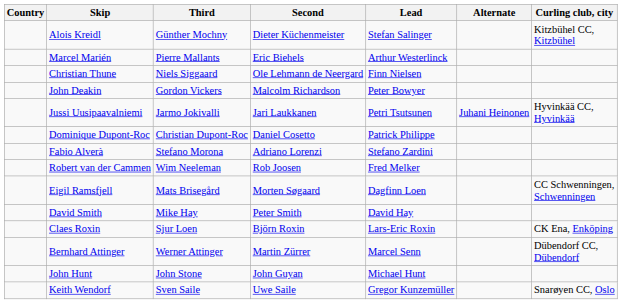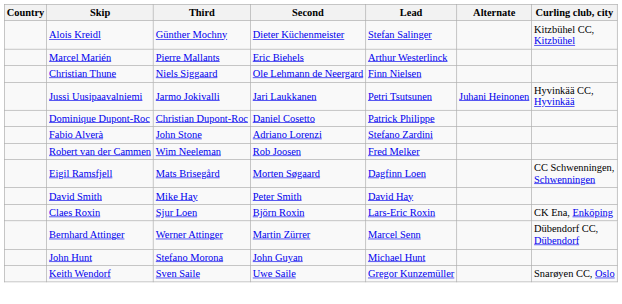 <table class="wikitable">
 <tr>
 <th>Country</th>
 <th>Skip</th>
 <th>Third</th>
 <th>Second</th>
 <th>Lead</th>
 <th>Alternate</th>
 <th>Curling club, city</th>
 </tr>
 <tr>
 <td></td>
 <td><a href='#'>Alois Kreidl</a></td>
 <td><a href='#'>Günther Mochny</a></td>
 <td><a href='#'>Dieter Küchenmeister</a></td>
 <td><a href='#'>Stefan Salinger</a></td>
 <td></td>
 <td>Kitzbühel CC,<br><a href='#'>Kitzbühel</a></td>
 </tr>
 <tr>
 <td></td>
 <td><a href='#'>Marcel Marién</a></td>
 <td><a href='#'>Pierre Mallants</a></td>
 <td><a href='#'>Eric Biehels</a></td>
 <td><a href='#'>Arthur Westerlinck</a></td>
 <td></td>
 <td></td>
 </tr>
 <tr>
 <td></td>
 <td><a href='#'>Christian Thune</a></td>
 <td><a href='#'>Niels Siggaard</a></td>
 <td><a href='#'>Ole Lehmann de Neergard</a></td>
 <td><a href='#'>Finn Nielsen</a></td>
 <td></td>
 <td></td>
 </tr>
 <tr>
 <td></td>
-<td><a href='#'>John Deakin</a></td>
-<td><a href='#'>Gordon Vickers</a></td>
-<td><a href='#'>Malcolm Richardson</a></td>
-<td><a href='#'>Peter Bowyer</a></td>
-<td></td>
-<td></td>
-</tr>
-<tr>
-<td></td>
 <td><a href='#'>Jussi Uusipaavalniemi</a></td>
 <td><a href='#'>Jarmo Jokivalli</a></td>
 <td><a href='#'>Jari Laukkanen</a></td>
 <td><a href='#'>Petri Tsutsunen</a></td>
 <td><a href='#'>Juhani Heinonen</a></td>
 <td>Hyvinkää CC,<br><a href='#'>Hyvinkää</a></td>
 </tr>
 <tr>
 <td></td>
 <td><a href='#'>Dominique Dupont-Roc</a></td>
 <td><a href='#'>Christian Dupont-Roc</a></td>
 <td><a href='#'>Daniel Cosetto</a></td>
 <td><a href='#'>Patrick Philippe</a></td>
 <td></td>
 <td></td>
 </tr>
 <tr>
 <td></td>
 <td><a href='#'>Fabio Alverà</a></td>
-<td><a href='#'>Stefano Morona</a></td>
+<td><a href='#'>John Stone</a></td>
 <td><a href='#'>Adriano Lorenzi</a></td>
 <td><a href='#'>Stefano Zardini</a></td>
 <td></td>
 <td></td>
 </tr>
 <tr>
 <td></td>
 <td><a href='#'>Robert van der Cammen</a></td>
 <td><a href='#'>Wim Neeleman</a></td>
 <td><a href='#'>Rob Joosen</a></td>
 <td><a href='#'>Fred Melker</a></td>
 <td></td>
 <td></td>
 </tr>
 <tr>
 <td></td>
 <td><a href='#'>Eigil Ramsfjell</a></td>
 <td><a href='#'>Mats Brisegård</a></td>
 <td><a href='#'>Morten Søgaard</a></td>
 <td><a href='#'>Dagfinn Loen</a></td>
 <td></td>
 <td>CC Schwenningen,<br><a href='#'>Schwenningen</a></td>
 </tr>
 <tr>
 <td></td>
 <td><a href='#'>David Smith</a></td>
 <td><a href='#'>Mike Hay</a></td>
 <td><a href='#'>Peter Smith</a></td>
 <td><a href='#'>David Hay</a></td>
 <td></td>
 <td></td>
 </tr>
 <tr>
 <td></td>
 <td><a href='#'>Claes Roxin</a></td>
 <td><a href='#'>Sjur Loen</a></td>
 <td><a href='#'>Björn Roxin</a></td>
 <td><a href='#'>Lars-Eric Roxin</a></td>
 <td></td>
 <td>CK Ena, <a href='#'>Enköping</a></td>
 </tr>
 <tr>
 <td></td>
 <td><a href='#'>Bernhard Attinger</a></td>
 <td><a href='#'>Werner Attinger</a></td>
 <td><a href='#'>Martin Zürrer</a></td>
 <td><a href='#'>Marcel Senn</a></td>
 <td></td>
 <td>Dübendorf CC,<br><a href='#'>Dübendorf</a></td>
 </tr>
 <tr>
 <td></td>
 <td><a href='#'>John Hunt</a></td>
-<td><a href='#'>John Stone</a></td>
+<td><a href='#'>Stefano Morona</a></td>
 <td><a href='#'>John Guyan</a></td>
 <td><a href='#'>Michael Hunt</a></td>
 <td></td>
 <td></td>
 </tr>
 <tr>
 <td></td>
 <td><a href='#'>Keith Wendorf</a></td>
 <td><a href='#'>Sven Saile</a></td>
 <td><a href='#'>Uwe Saile</a></td>
 <td><a href='#'>Gregor Kunzemüller</a></td>
 <td></td>
 <td>Snarøyen CC, <a href='#'>Oslo</a></td>
 </tr>
 </table>
